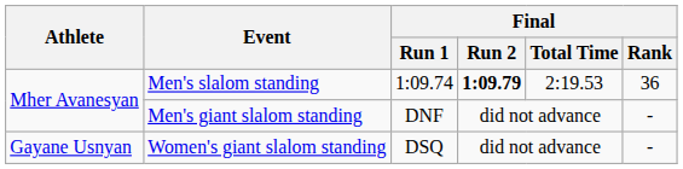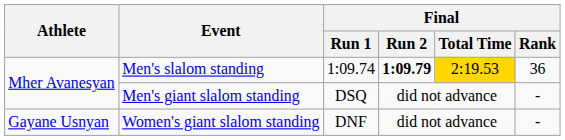 <table class="wikitable" style="font-size:90%">
 <tr>
 <th rowspan="2">Athlete</th>
 <th rowspan="2">Event</th>
 <th colspan="4">Final</th>
 </tr>
 <tr>
 <th>Run 1</th>
 <th>Run 2</th>
 <th>Total Time</th>
 <th>Rank</th>
 </tr>
 <tr align="center">
 <td align="left" rowspan=2><a href='#'>Mher Avanesyan</a></td>
 <td align="left"><a href='#'>Men's slalom standing</a></td>
 <td>1:09.74</td>
 <td><strong>1:09.79</strong></td>
-<td>2:19.53</td>
+<td style="background: gold;">2:19.53</td>
 <td>36</td>
 </tr>
 <tr align="center">
 <td align="left"><a href='#'>Men's giant slalom standing</a></td>
-<td>DNF</td>
+<td>DSQ</td>
 <td colspan="2">did not advance</td>
 <td>-</td>
 </tr>
 <tr align="center">
 <td align="left"><a href='#'>Gayane Usnyan</a></td>
 <td align="left"><a href='#'>Women's giant slalom standing</a></td>
-<td>DSQ</td>
+<td>DNF</td>
 <td colspan="2">did not advance</td>
 <td>-</td>
 </tr>
 </table>
